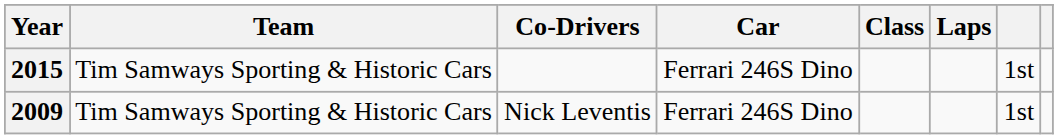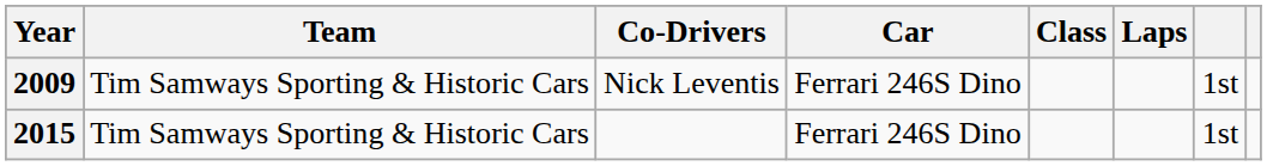 <table class="wikitable" style="font-size:90%">
 <tr>
 <th>Year</th>
 <th>Team</th>
 <th>Co-Drivers</th>
 <th>Car</th>
 <th>Class</th>
 <th>Laps</th>
 <th></th>
 <th></th>
 </tr>
 <tr>
+<th>2009</th>
+<td>Tim Samways Sporting & Historic Cars</td>
+<td>Nick Leventis</td>
+<td>Ferrari 246S Dino</td>
+<td></td>
+<td></td>
+<td>1st</td>
+<td></td>
+</tr>
+<tr>
 <th>2015</th>
 <td>Tim Samways Sporting & Historic Cars</td>
 <td></td>
 <td>Ferrari 246S Dino</td>
 <td></td>
 <td></td>
 <td>1st</td>
 <td></td>
 </tr>
-<tr>
-<th>2009</th>
-<td>Tim Samways Sporting & Historic Cars</td>
-<td>Nick Leventis</td>
-<td>Ferrari 246S Dino</td>
-<td></td>
-<td></td>
-<td>1st</td>
-<td></td>
-</tr>
 </table>
